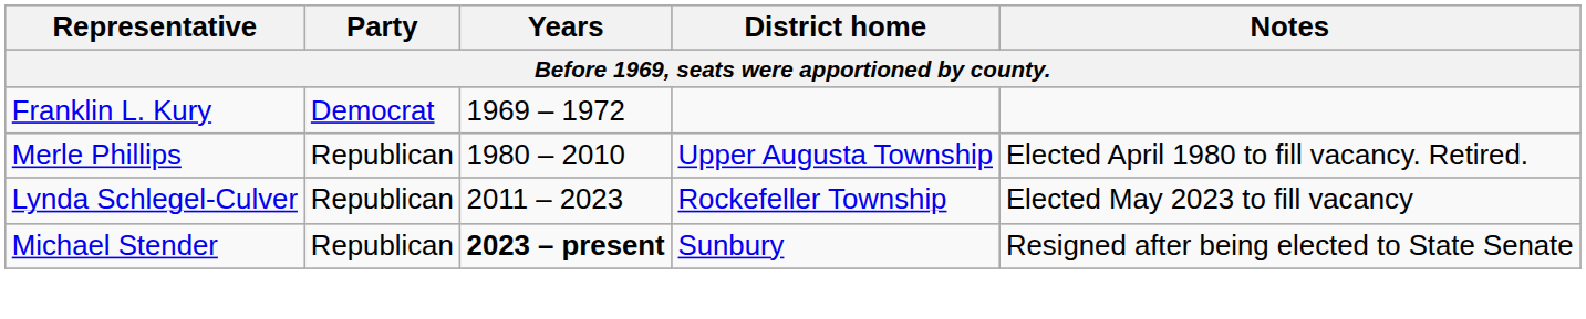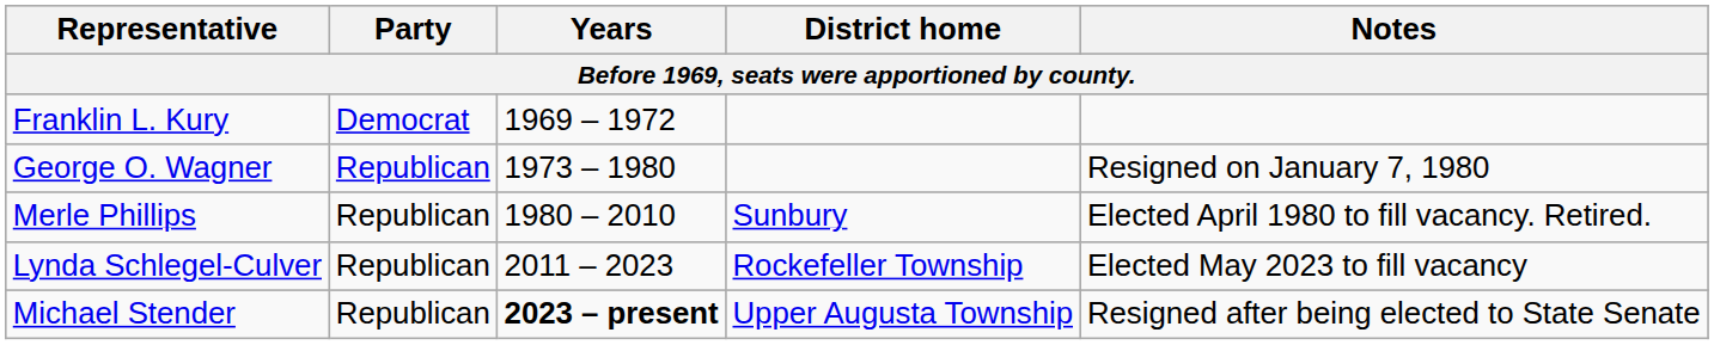 <table class=wikitable>
 <tr>
 <th>Representative</th>
 <th>Party</th>
 <th>Years</th>
 <th>District home</th>
 <th>Notes</th>
 </tr>
 <tr>
 <th colspan=5 style="font-size: 80%;"><em>Before 1969, seats were apportioned by county.</em></th>
 </tr>
 <tr>
 <td><a href='#'>Franklin L. Kury</a></td>
 <td><a href='#'>Democrat</a></td>
 <td>1969 – 1972</td>
 <td></td>
 <td></td>
 </tr>
 <tr>
+<td><a href='#'>George O. Wagner</a></td>
+<td><a href='#'>Republican</a></td>
+<td>1973 – 1980</td>
+<td></td>
+<td>Resigned on January 7, 1980</td>
+</tr>
+<tr>
 <td><a href='#'>Merle Phillips</a></td>
 <td>Republican</td>
 <td>1980 – 2010</td>
-<td><a href='#'>Upper Augusta Township</a></td>
+<td><a href='#'>Sunbury</a></td>
 <td>Elected April 1980 to fill vacancy. Retired.</td>
 </tr>
 <tr>
 <td><a href='#'>Lynda Schlegel-Culver</a></td>
 <td>Republican</td>
 <td>2011 – 2023</td>
 <td><a href='#'>Rockefeller Township</a></td>
 <td>Elected May 2023 to fill vacancy</td>
 </tr>
 <tr>
 <td><a href='#'>Michael Stender</a></td>
 <td>Republican</td>
 <td><strong>2023 – present</strong></td>
-<td><a href='#'>Sunbury</a></td>
+<td><a href='#'>Upper Augusta Township</a></td>
 <td>Resigned after being elected to State Senate</td>
 </tr>
 </table>
